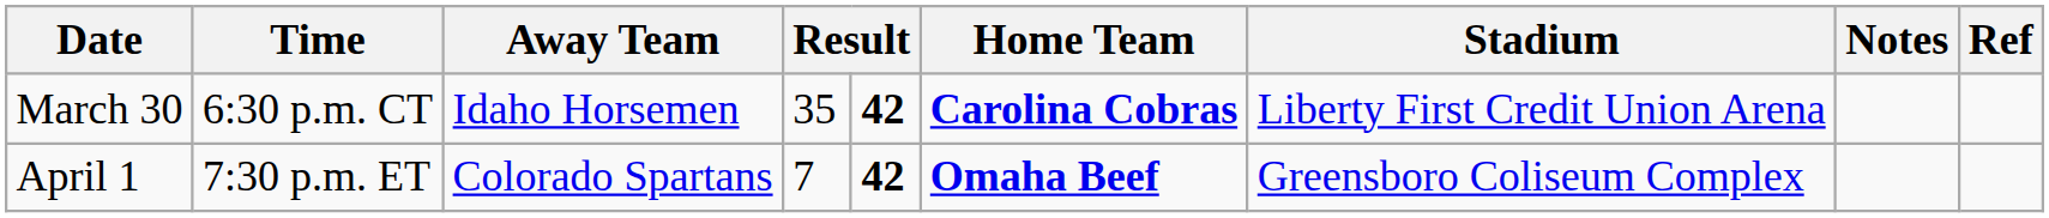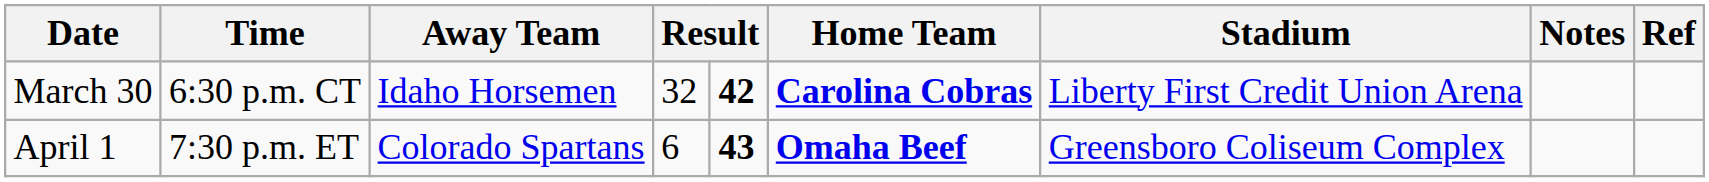 <table class="wikitable">
 <tr>
 <th>Date</th>
 <th>Time</th>
 <th>Away Team</th>
 <th colspan="2">Result</th>
 <th>Home Team</th>
 <th>Stadium</th>
 <th>Notes</th>
 <th>Ref</th>
 </tr>
 <tr>
 <td>March 30</td>
 <td>6:30 p.m. CT</td>
 <td><a href='#'>Idaho Horsemen</a></td>
-<td>35</td>
+<td>32</td>
 <td><strong>42</strong></td>
 <td><strong><a href='#'>Carolina Cobras</a></strong></td>
 <td><a href='#'>Liberty First Credit Union Arena</a></td>
 <td></td>
 <td></td>
 </tr>
 <tr>
 <td>April 1</td>
 <td>7:30 p.m. ET</td>
 <td><a href='#'>Colorado Spartans</a></td>
-<td>7</td>
-<td><strong>42</strong></td>
+<td>6</td>
+<td><strong>43</strong></td>
 <td><strong><a href='#'>Omaha Beef</a></strong></td>
 <td><a href='#'>Greensboro Coliseum Complex</a></td>
 <td></td>
 <td></td>
 </tr>
 </table>
